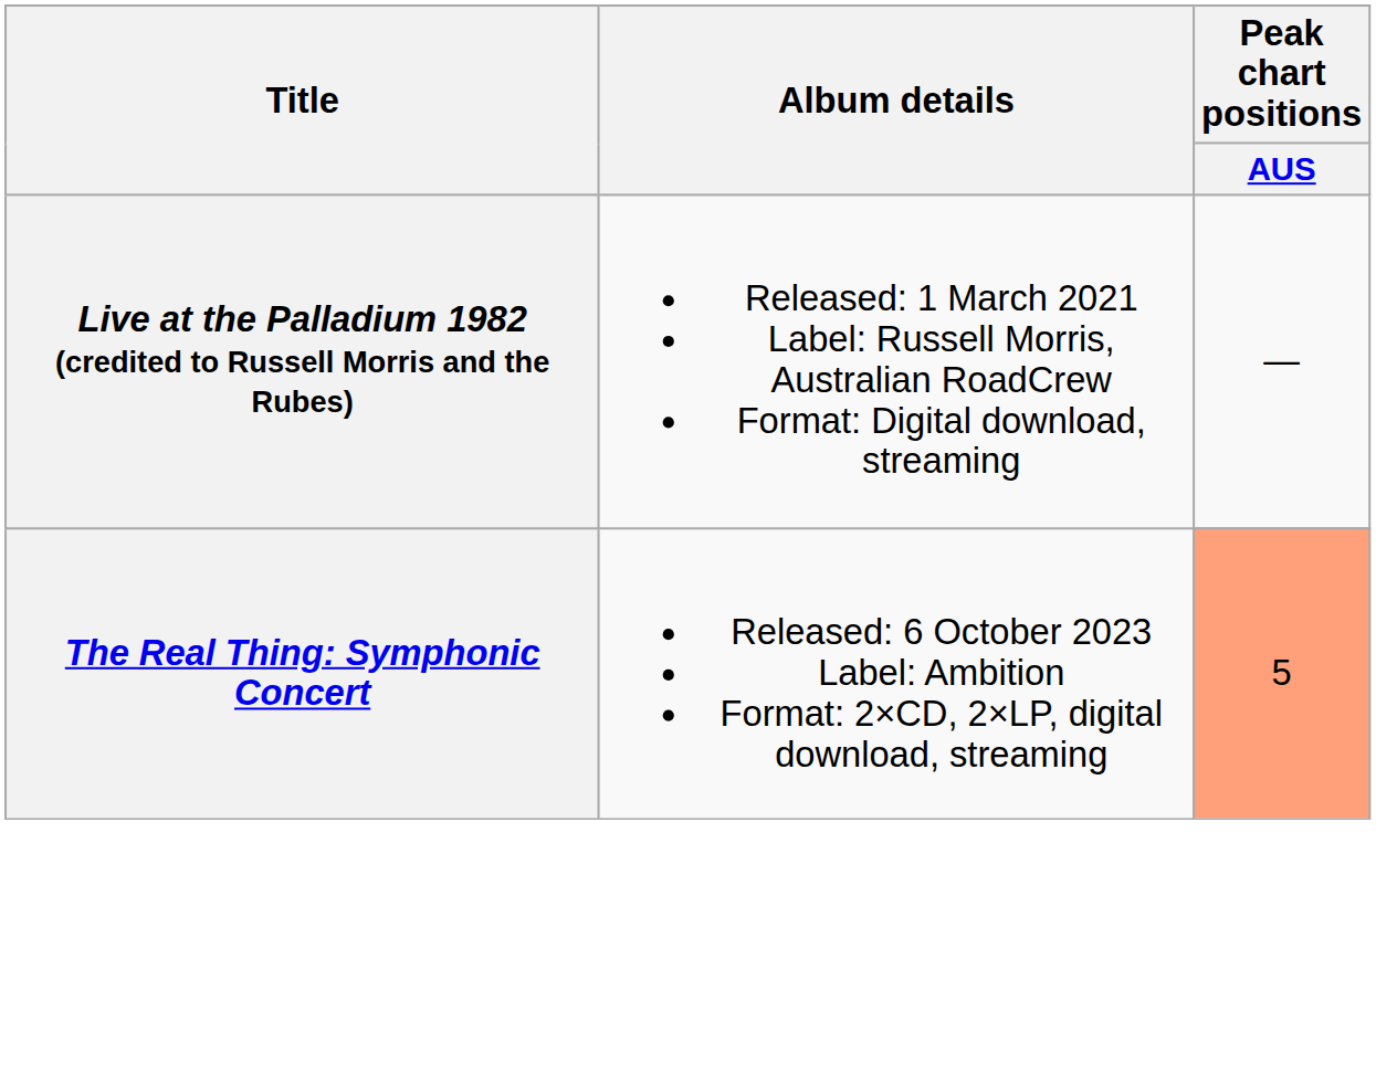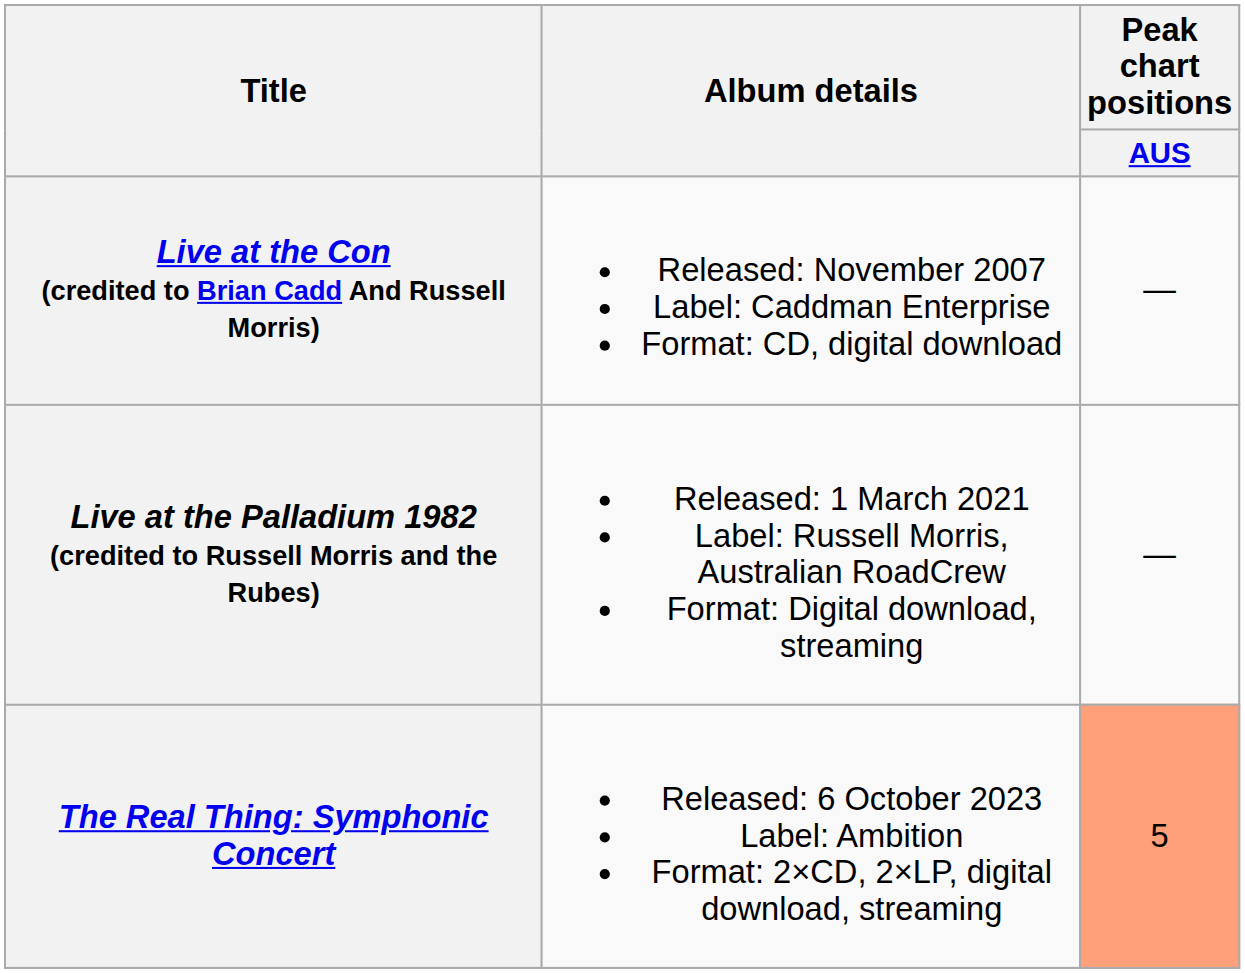 <table class="wikitable plainrowheaders" style="text-align:center;" border="1">
 <tr>
 <th scope="col" rowspan="2" style="width:16em;">Title</th>
 <th scope="col" rowspan="2" style="width:16em;">Album details</th>
 <th scope="col" colspan="1">Peak chart positions</th>
 </tr>
 <tr>
 <th scope="col" style="width:3em;font-size:90%;"><a href='#'>AUS</a><br></th>
+</tr>
+<tr>
+<th scope="row"><em><a href='#'>Live at the Con</a></em> <br> <small>(credited to <a href='#'>Brian Cadd</a> And Russell Morris)</small></th>
+<td><br><ul><li>Released: November 2007</li><li>Label: Caddman Enterprise</li><li>Format: CD, digital download</li></ul></td>
+<td>—</td>
 </tr>
 <tr>
 <th scope="row"><em>Live at the Palladium 1982</em> <br> <small>(credited to Russell Morris and the Rubes)</small></th>
 <td><br><ul><li>Released: 1 March 2021</li><li>Label: Russell Morris, Australian RoadCrew</li><li>Format: Digital download, streaming</li></ul></td>
 <td>—</td>
 </tr>
 <tr>
 <th scope="row"><em><a href='#'>The Real Thing: Symphonic Concert</a></em></th>
 <td><br><ul><li>Released: 6 October 2023</li><li>Label: Ambition</li><li>Format: 2×CD, 2×LP, digital download, streaming</li></ul></td>
 <td style="background: lightsalmon;">5<br></td>
 </tr>
 </table>
